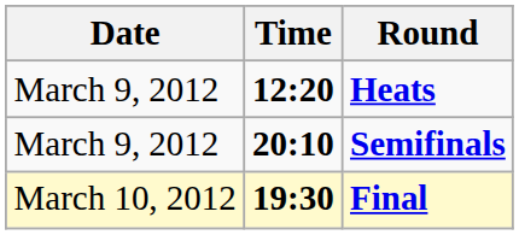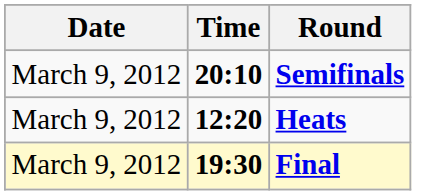 <table class="wikitable">
 <tr>
 <th>Date</th>
 <th>Time</th>
 <th>Round</th>
 </tr>
 <tr>
 <td>March 9, 2012</td>
+<td><strong>20:10</strong></td>
+<td><strong><a href='#'>Semifinals</a></strong></td>
+</tr>
+<tr>
+<td>March 9, 2012</td>
 <td><strong>12:20</strong></td>
 <td><strong><a href='#'>Heats</a></strong></td>
 </tr>
-<tr>
+<tr style=background:lemonchiffon>
 <td>March 9, 2012</td>
-<td><strong>20:10</strong></td>
-<td><strong><a href='#'>Semifinals</a></strong></td>
-</tr>
-<tr style=background:lemonchiffon>
-<td>March 10, 2012</td>
 <td><strong>19:30</strong></td>
 <td><strong><a href='#'>Final</a></strong></td>
 </tr>
 </table>
